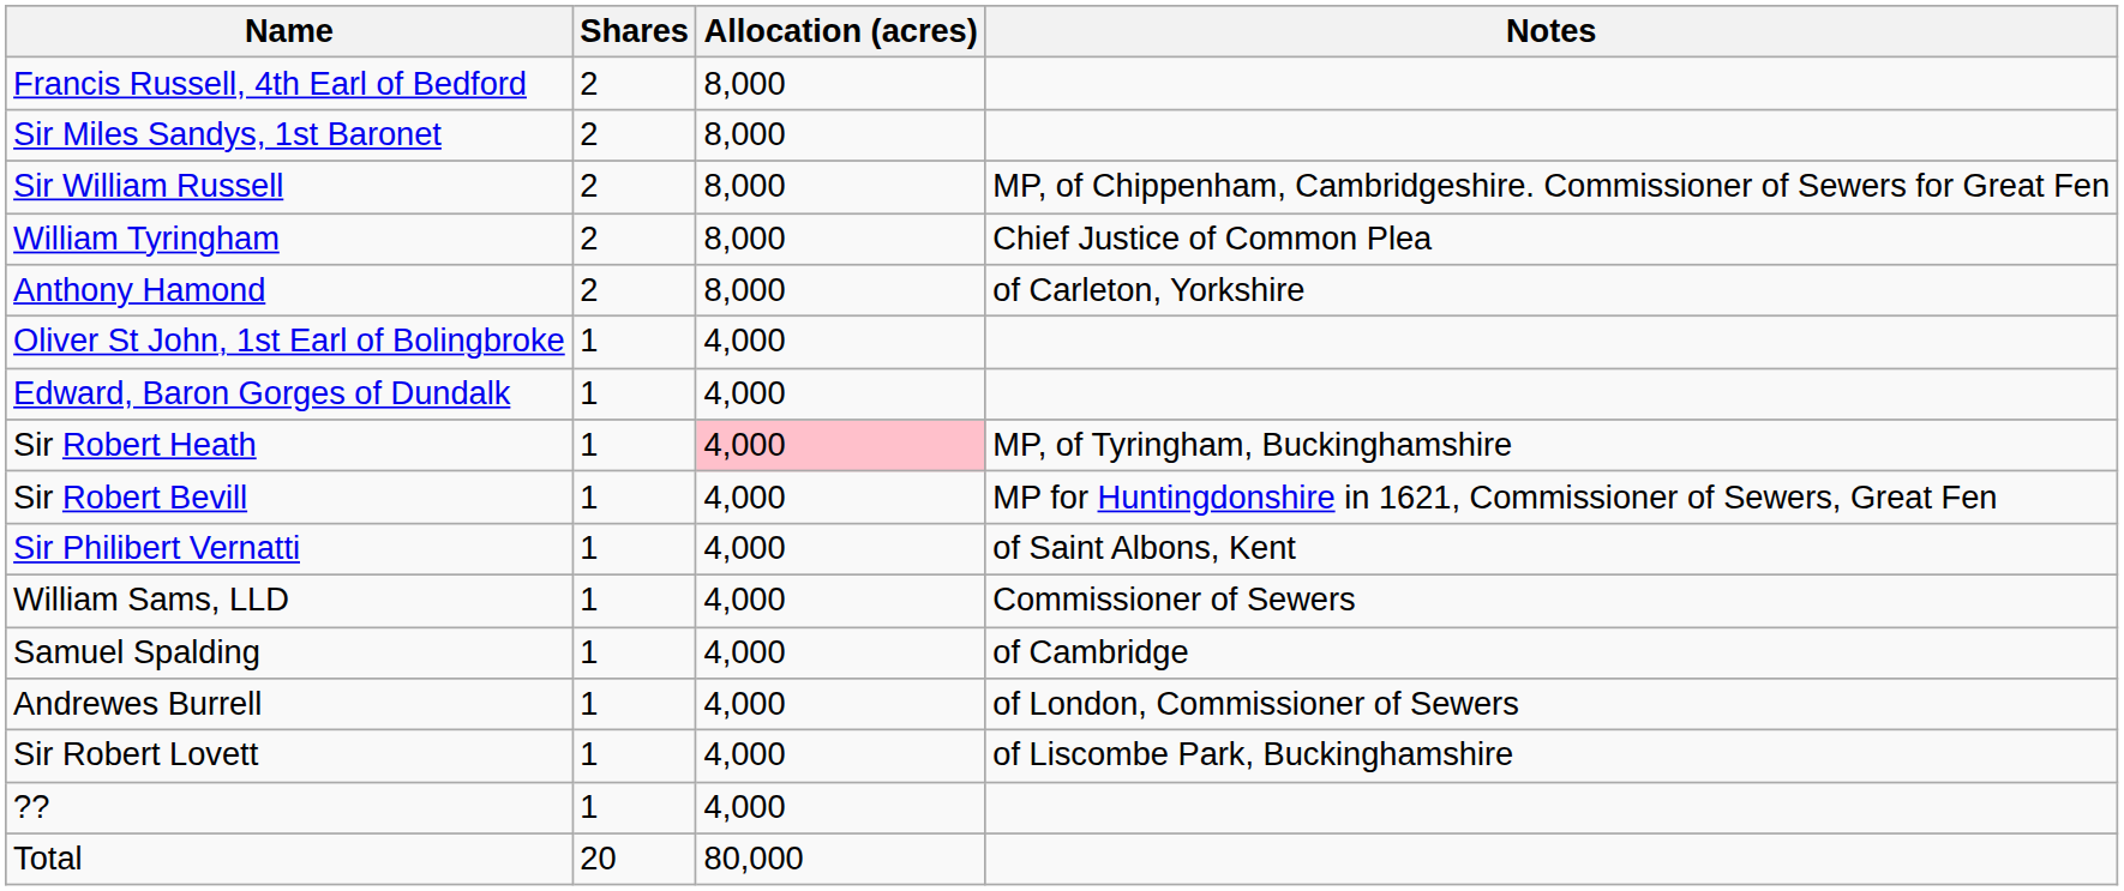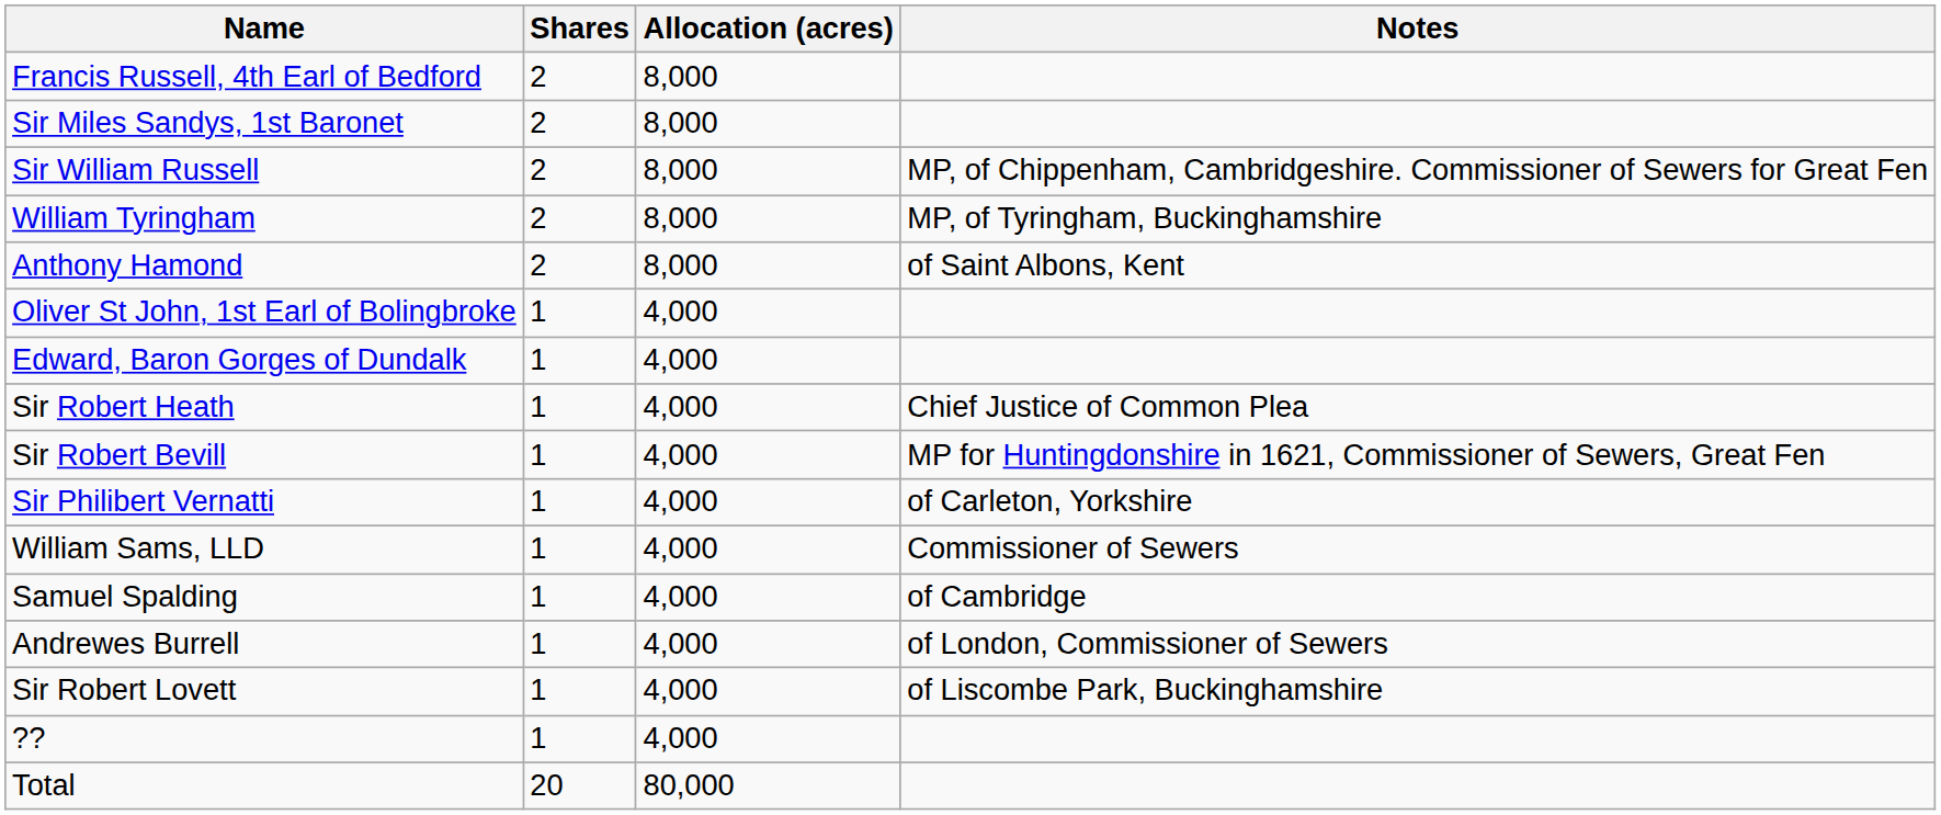 <table class="wikitable">
 <tr>
 <th>Name</th>
 <th>Shares</th>
 <th>Allocation (acres)</th>
 <th>Notes</th>
 </tr>
 <tr>
 <td><a href='#'>Francis Russell, 4th Earl of Bedford</a></td>
 <td>2</td>
 <td>8,000</td>
 <td></td>
 </tr>
 <tr>
 <td><a href='#'>Sir Miles Sandys, 1st Baronet</a></td>
 <td>2</td>
 <td>8,000</td>
 <td></td>
 </tr>
 <tr>
 <td><a href='#'>Sir William Russell</a></td>
 <td>2</td>
 <td>8,000</td>
 <td>MP, of Chippenham, Cambridgeshire. Commissioner of Sewers for Great Fen</td>
 </tr>
 <tr>
 <td><a href='#'>William Tyringham</a></td>
 <td>2</td>
 <td>8,000</td>
-<td>Chief Justice of Common Plea</td>
+<td>MP, of Tyringham, Buckinghamshire</td>
 </tr>
 <tr>
 <td><a href='#'>Anthony Hamond</a></td>
 <td>2</td>
 <td>8,000</td>
-<td>of Carleton, Yorkshire</td>
+<td>of Saint Albons, Kent</td>
 </tr>
 <tr>
 <td><a href='#'>Oliver St John, 1st Earl of Bolingbroke</a></td>
 <td>1</td>
 <td>4,000</td>
 <td></td>
 </tr>
 <tr>
 <td><a href='#'>Edward, Baron Gorges of Dundalk</a></td>
 <td>1</td>
 <td>4,000</td>
 <td></td>
 </tr>
 <tr>
 <td>Sir <a href='#'>Robert Heath</a></td>
 <td>1</td>
-<td style="background: pink;">4,000</td>
-<td>MP, of Tyringham, Buckinghamshire</td>
+<td>4,000</td>
+<td>Chief Justice of Common Plea</td>
 </tr>
 <tr>
 <td>Sir <a href='#'>Robert Bevill</a></td>
 <td>1</td>
 <td>4,000</td>
 <td>MP for <a href='#'>Huntingdonshire</a> in 1621, Commissioner of Sewers, Great Fen</td>
 </tr>
 <tr>
 <td><a href='#'>Sir Philibert Vernatti</a></td>
 <td>1</td>
 <td>4,000</td>
-<td>of Saint Albons, Kent</td>
+<td>of Carleton, Yorkshire</td>
 </tr>
 <tr>
 <td>William Sams, LLD</td>
 <td>1</td>
 <td>4,000</td>
 <td>Commissioner of Sewers</td>
 </tr>
 <tr>
 <td>Samuel Spalding</td>
 <td>1</td>
 <td>4,000</td>
 <td>of Cambridge</td>
 </tr>
 <tr>
 <td>Andrewes Burrell</td>
 <td>1</td>
 <td>4,000</td>
 <td>of London, Commissioner of Sewers</td>
 </tr>
 <tr>
 <td>Sir Robert Lovett</td>
 <td>1</td>
 <td>4,000</td>
 <td>of Liscombe Park, Buckinghamshire</td>
 </tr>
 <tr>
 <td>??</td>
 <td>1</td>
 <td>4,000</td>
 <td></td>
 </tr>
 <tr>
 <td>Total</td>
 <td>20</td>
 <td>80,000</td>
 <td></td>
 </tr>
 </table>
